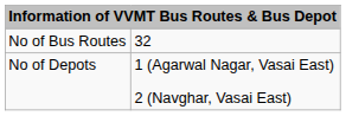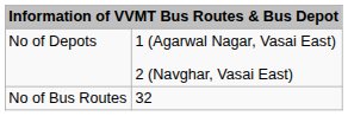 <table class="wikitable" style="border:1px solid black;">
 <tr>
 <td colspan="2" style="background:silver; text-align:center;"><strong>Information of VVMT Bus Routes & Bus Depot</strong></td>
 </tr>
 <tr>
+<td valign="top">No of Depots</td>
+<td valign="top">1 (Agarwal Nagar, Vasai East)<br><br>2 (Navghar, Vasai East)</td>
+</tr>
+<tr>
 <td valign="top">No of Bus Routes</td>
 <td valign="top">32</td>
 </tr>
-<tr>
-<td valign="top">No of Depots</td>
-<td valign="top">1 (Agarwal Nagar, Vasai East)<br><br>2 (Navghar, Vasai East)</td>
-</tr>
 </table>
